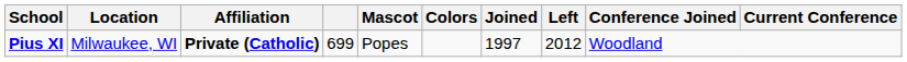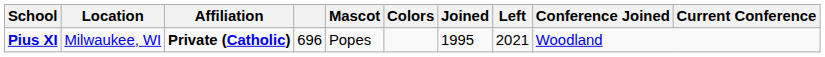 <table class="wikitable sortable">
 <tr>
 <th>School</th>
 <th>Location</th>
 <th>Affiliation</th>
 <th></th>
 <th>Mascot</th>
 <th>Colors</th>
 <th>Joined</th>
 <th>Left</th>
 <th>Conference Joined</th>
 <th>Current Conference</th>
 </tr>
 <tr>
 <td><a href='#'><strong>Pius XI</strong></a></td>
 <td><a href='#'>Milwaukee, WI</a></td>
 <td><strong>Private (<a href='#'>Catholic</a>)</strong></td>
-<td>699</td>
+<td>696</td>
 <td>Popes</td>
 <td> </td>
-<td>1997</td>
-<td>2012</td>
+<td>1995</td>
+<td>2021</td>
 <td colspan="2"><a href='#'>Woodland</a></td>
 </tr>
 </table>
